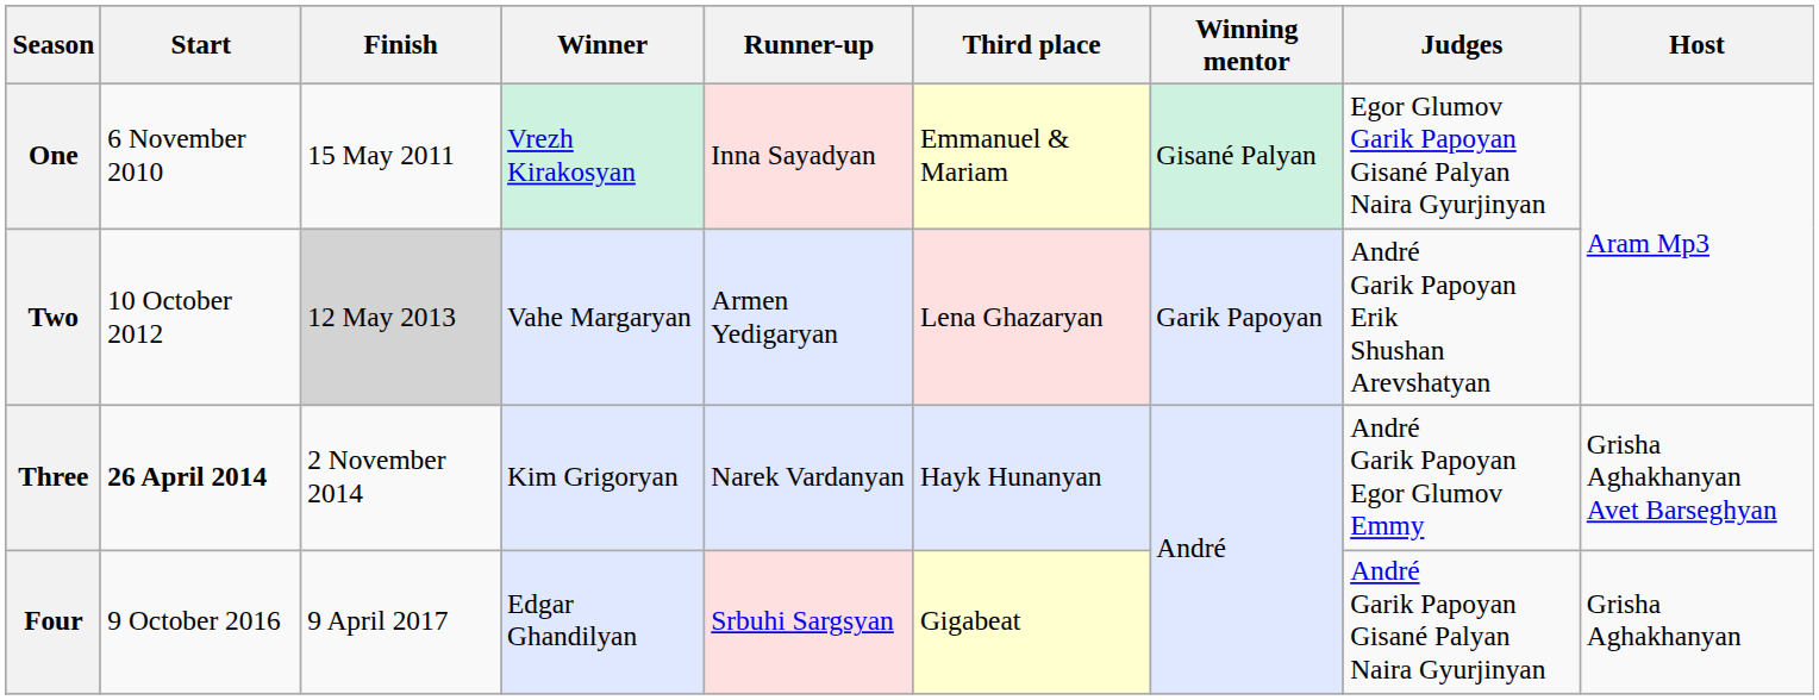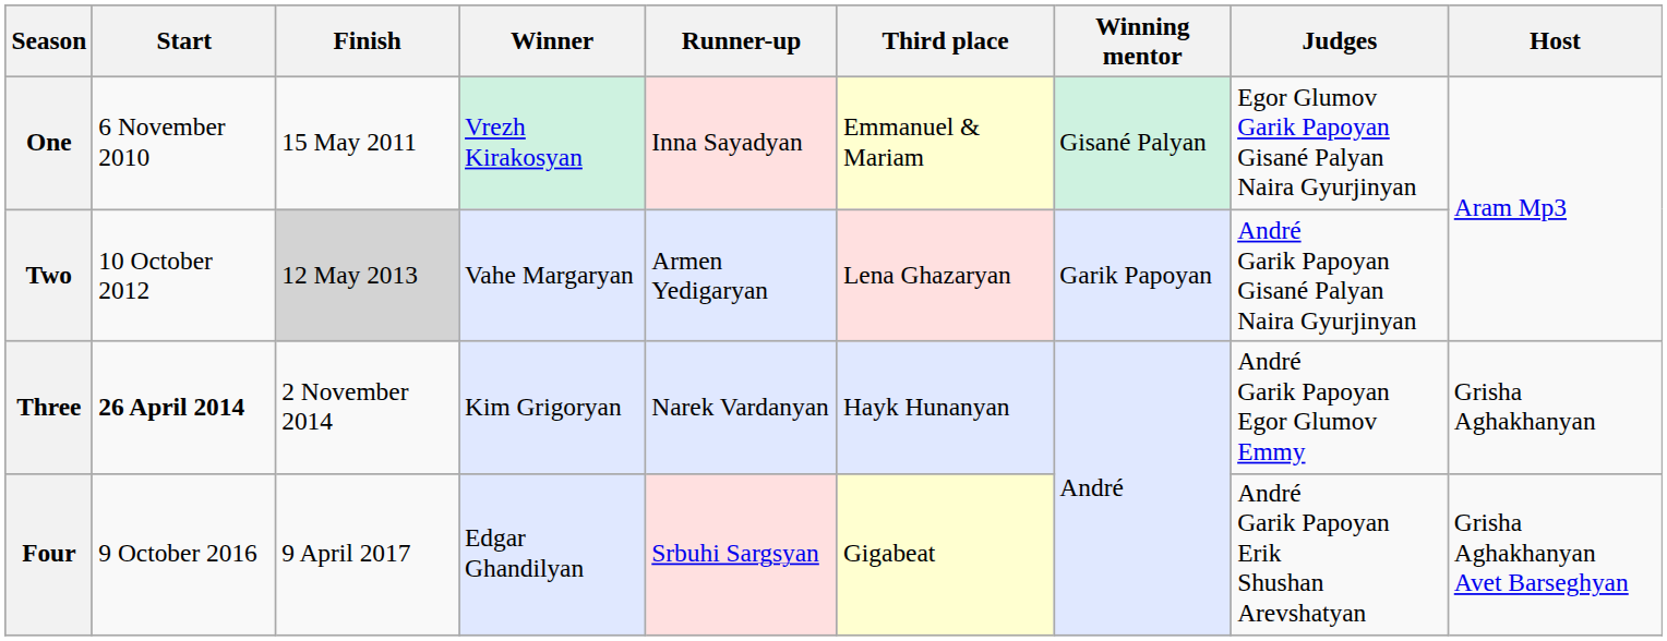 <table class="wikitable"  style="font-size:85%; width:100%;">
 <tr>
 <th scope="col">Season</th>
 <th scope="col">Start</th>
 <th scope="col">Finish</th>
 <th scope="col">Winner</th>
 <th scope="col">Runner-up</th>
 <th scope="col">Third place</th>
 <th scope="col">Winning mentor</th>
 <th scope="col">Judges</th>
 <th scope="col">Host</th>
 </tr>
 <tr>
 <th scope="row">One</th>
 <td>6 November 2010</td>
 <td>15 May 2011</td>
 <td style="background:#CEF2E0;"><a href='#'>Vrezh Kirakosyan</a></td>
 <td style="background:#FFE0E0;">Inna Sayadyan</td>
 <td style="background:#FFFFD0;">Emmanuel & Mariam</td>
 <td style="background:#CEF2E0;">Gisané Palyan</td>
 <td>Egor Glumov<br><a href='#'>Garik Papoyan</a><br>Gisané Palyan<br>Naira Gyurjinyan</td>
 <td rowspan="2"><a href='#'>Aram Mp3</a></td>
 </tr>
 <tr>
 <th scope="row">Two</th>
 <td>10 October 2012</td>
 <td style="background: lightgrey;">12 May 2013</td>
 <td style="background:#E0E8FF;">Vahe Margaryan</td>
 <td style="background:#E0E8FF;">Armen Yedigaryan</td>
 <td style="background:#FFE0E0;">Lena Ghazaryan</td>
 <td style="background:#E0E8FF;">Garik Papoyan</td>
-<td>André<br>Garik Papoyan<br>Erik<br>Shushan Arevshatyan</td>
+<td><a href='#'>André</a><br>Garik Papoyan<br>Gisané Palyan<br>Naira Gyurjinyan</td>
 </tr>
 <tr>
 <th scope="row">Three</th>
 <td><strong>26 April 2014</strong></td>
 <td>2 November 2014</td>
 <td style="background:#E0E8FF;">Kim Grigoryan</td>
 <td style="background:#E0E8FF;">Narek Vardanyan</td>
 <td style="background:#E0E8FF;">Hayk Hunanyan</td>
 <td style="background:#E0E8FF;" rowspan=2>André</td>
 <td>André<br>Garik Papoyan<br>Egor Glumov<br><a href='#'>Emmy</a></td>
-<td>Grisha Aghakhanyan<br><a href='#'>Avet Barseghyan</a></td>
+<td>Grisha Aghakhanyan</td>
 </tr>
 <tr>
 <th scope="row">Four</th>
 <td>9 October 2016</td>
 <td>9 April 2017</td>
 <td style="background:#E0E8FF;">Edgar Ghandilyan</td>
 <td style="background:#FFE0E0;"><a href='#'>Srbuhi Sargsyan</a></td>
 <td style="background:#FFFFD0;">Gigabeat</td>
-<td><a href='#'>André</a><br>Garik Papoyan<br>Gisané Palyan<br>Naira Gyurjinyan</td>
-<td>Grisha Aghakhanyan</td>
+<td>André<br>Garik Papoyan<br>Erik<br>Shushan Arevshatyan</td>
+<td>Grisha Aghakhanyan<br><a href='#'>Avet Barseghyan</a></td>
 </tr>
 </table>
